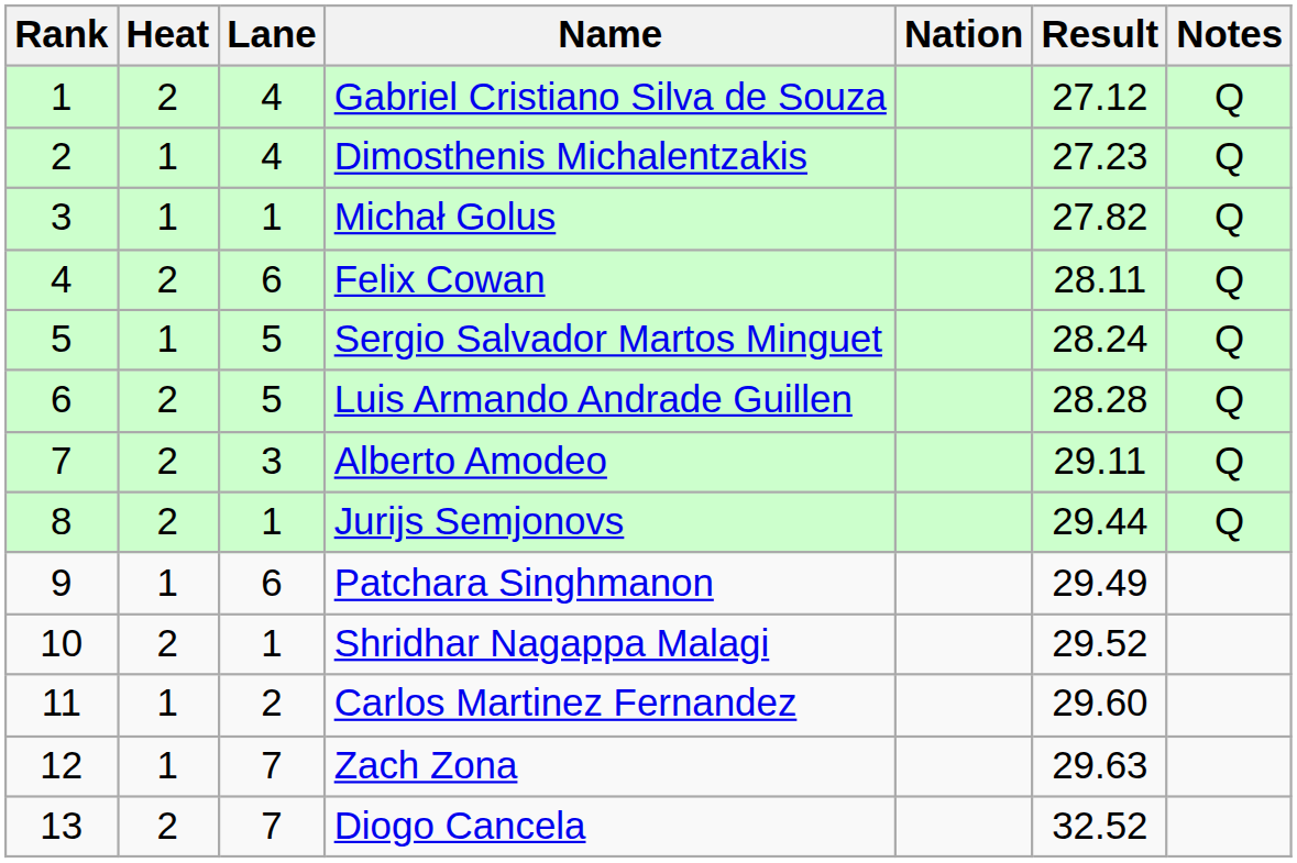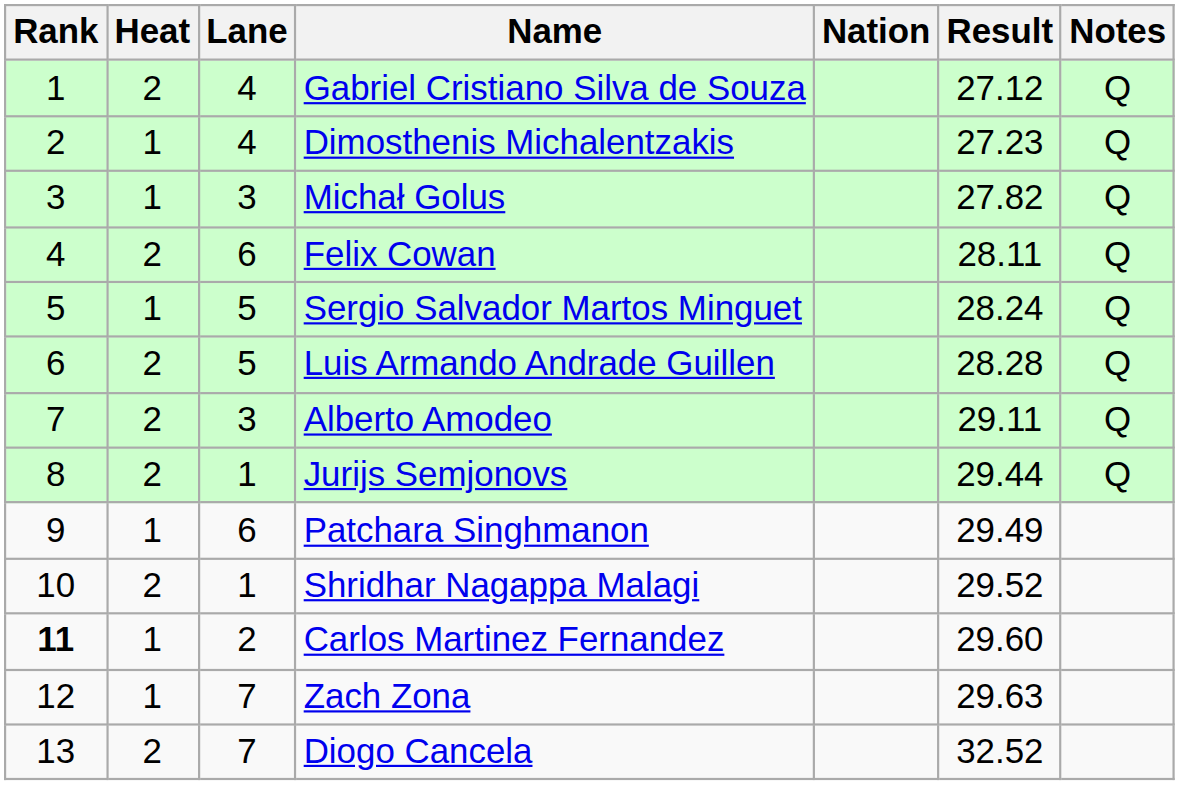 <table class="wikitable sortable" style="text-align:center">
 <tr>
 <th>Rank</th>
 <th>Heat</th>
 <th>Lane</th>
 <th>Name</th>
 <th>Nation</th>
 <th>Result</th>
 <th>Notes</th>
 </tr>
 <tr bgcolor=ccffcc>
 <td>1</td>
 <td>2</td>
 <td>4</td>
 <td align=left><a href='#'>Gabriel Cristiano Silva de Souza</a></td>
 <td align=left></td>
 <td>27.12</td>
 <td>Q</td>
 </tr>
 <tr bgcolor=ccffcc>
 <td>2</td>
 <td>1</td>
 <td>4</td>
 <td align=left><a href='#'>Dimosthenis Michalentzakis</a></td>
 <td align=left></td>
 <td>27.23</td>
 <td>Q</td>
 </tr>
 <tr bgcolor=ccffcc>
 <td>3</td>
 <td>1</td>
-<td>1</td>
+<td>3</td>
 <td align=left><a href='#'>Michał Golus</a></td>
 <td align=left></td>
 <td>27.82</td>
 <td>Q</td>
 </tr>
 <tr bgcolor=ccffcc>
 <td>4</td>
 <td>2</td>
 <td>6</td>
 <td align=left><a href='#'>Felix Cowan</a></td>
 <td align=left></td>
 <td>28.11</td>
 <td>Q</td>
 </tr>
 <tr bgcolor=ccffcc>
 <td>5</td>
 <td>1</td>
 <td>5</td>
 <td align=left><a href='#'>Sergio Salvador Martos Minguet</a></td>
 <td align=left></td>
 <td>28.24</td>
 <td>Q</td>
 </tr>
 <tr bgcolor=ccffcc>
 <td>6</td>
 <td>2</td>
 <td>5</td>
 <td align=left><a href='#'>Luis Armando Andrade Guillen</a></td>
 <td align=left></td>
 <td>28.28</td>
 <td>Q</td>
 </tr>
 <tr bgcolor=ccffcc>
 <td>7</td>
 <td>2</td>
 <td>3</td>
 <td align=left><a href='#'>Alberto Amodeo</a></td>
 <td align=left></td>
 <td>29.11</td>
 <td>Q</td>
 </tr>
 <tr bgcolor=ccffcc>
 <td>8</td>
 <td>2</td>
 <td>1</td>
 <td align=left><a href='#'>Jurijs Semjonovs</a></td>
 <td align=left></td>
 <td>29.44</td>
 <td>Q</td>
 </tr>
 <tr>
 <td>9</td>
 <td>1</td>
 <td>6</td>
 <td align=left><a href='#'>Patchara Singhmanon</a></td>
 <td align=left></td>
 <td>29.49</td>
 <td></td>
 </tr>
 <tr>
 <td>10</td>
 <td>2</td>
 <td>1</td>
 <td align=left><a href='#'>Shridhar Nagappa Malagi</a></td>
 <td align=left></td>
 <td>29.52</td>
 <td></td>
 </tr>
 <tr>
-<td>11</td>
+<td><strong>11</strong></td>
 <td>1</td>
 <td>2</td>
 <td align=left><a href='#'>Carlos Martinez Fernandez</a></td>
 <td align=left></td>
 <td>29.60</td>
 <td></td>
 </tr>
 <tr>
 <td>12</td>
 <td>1</td>
 <td>7</td>
 <td align=left><a href='#'>Zach Zona</a></td>
 <td align=left></td>
 <td>29.63</td>
 <td></td>
 </tr>
 <tr>
 <td>13</td>
 <td>2</td>
 <td>7</td>
 <td align=left><a href='#'>Diogo Cancela</a></td>
 <td align=left></td>
 <td>32.52</td>
 <td></td>
 </tr>
 </table>
